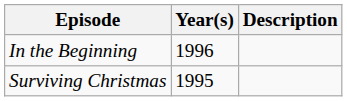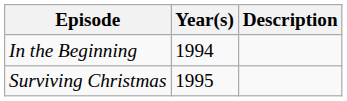 <table class="wikitable sortable">
 <tr>
 <th>Episode</th>
 <th>Year(s)</th>
 <th>Description</th>
 </tr>
 <tr>
 <td><em>In the Beginning</em></td>
-<td>1996</td>
+<td>1994</td>
 <td></td>
 </tr>
 <tr>
 <td><em>Surviving Christmas</em></td>
 <td>1995</td>
 <td></td>
 </tr>
 </table>
